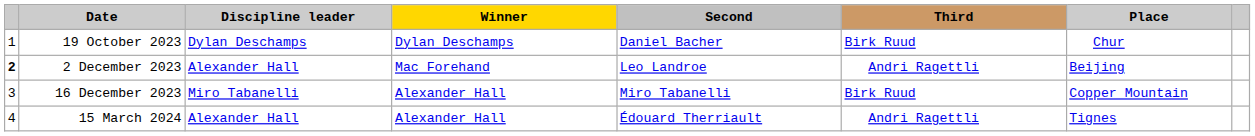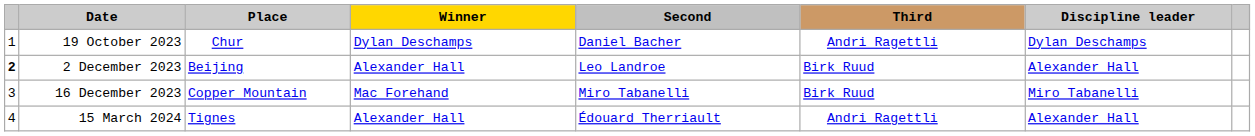 <table class="wikitable plainrowheaders" style="background:#fff; font-size:86%; line-height:16px; border:grey solid 1px; border-collapse:collapse;">
 <tr>
 <th scope="col" style="background:#ccc; width=10 px;"></th>
 <th scope="col" style="background:#ccc; width:135px;">Date</th>
-<th scope="col" style="background:#ccc; width:170px;">Discipline leader</th>
+<th scope="col" style="background:#ccc; width:135px;">Place</th>
 <th scope="col" style="background:gold; width:185px;">Winner</th>
 <th scope="col" style="background:silver; width:185px;">Second</th>
 <th scope="col" style="background:#c96; width:185px;">Third</th>
-<th scope="col" style="background:#ccc; width:135px;">Place</th>
+<th scope="col" style="background:#ccc; width:170px;">Discipline leader</th>
 <th scope="col" style="background:#ccc; width:10px;"></th>
 </tr>
 <tr>
 <td align="center">1</td>
 <td align="right">19 October 2023</td>
-<td> <a href='#'>Dylan Deschamps</a></td>
+<td>   <a href='#'>Chur</a></td>
 <td> <a href='#'>Dylan Deschamps</a></td>
 <td> <a href='#'>Daniel Bacher</a></td>
-<td> <a href='#'>Birk Ruud</a></td>
-<td>   <a href='#'>Chur</a></td>
+<td>   <a href='#'>Andri Ragettli</a></td>
+<td> <a href='#'>Dylan Deschamps</a></td>
 <td></td>
 </tr>
 <tr>
 <td align="center"><strong>2</strong></td>
 <td align="right">2 December 2023</td>
+<td> <a href='#'>Beijing</a></td>
 <td> <a href='#'>Alexander Hall</a></td>
-<td> <a href='#'>Mac Forehand</a></td>
 <td> <a href='#'>Leo Landroe</a></td>
-<td>   <a href='#'>Andri Ragettli</a></td>
-<td> <a href='#'>Beijing</a></td>
+<td> <a href='#'>Birk Ruud</a></td>
+<td> <a href='#'>Alexander Hall</a></td>
 <td></td>
 </tr>
 <tr>
 <td align="center">3</td>
 <td align="right">16 December 2023</td>
-<td> <a href='#'>Miro Tabanelli</a></td>
-<td> <a href='#'>Alexander Hall</a></td>
+<td> <a href='#'>Copper Mountain</a></td>
+<td> <a href='#'>Mac Forehand</a></td>
 <td> <a href='#'>Miro Tabanelli</a></td>
 <td> <a href='#'>Birk Ruud</a></td>
-<td> <a href='#'>Copper Mountain</a></td>
+<td> <a href='#'>Miro Tabanelli</a></td>
 <td></td>
 </tr>
 <tr>
 <td align="center">4</td>
 <td align="right">15 March 2024</td>
-<td> <a href='#'>Alexander Hall</a></td>
+<td> <a href='#'>Tignes</a></td>
 <td> <a href='#'>Alexander Hall</a></td>
 <td> <a href='#'>Édouard Therriault</a></td>
 <td>   <a href='#'>Andri Ragettli</a></td>
-<td> <a href='#'>Tignes</a></td>
+<td> <a href='#'>Alexander Hall</a></td>
 <td></td>
 </tr>
 </table>
